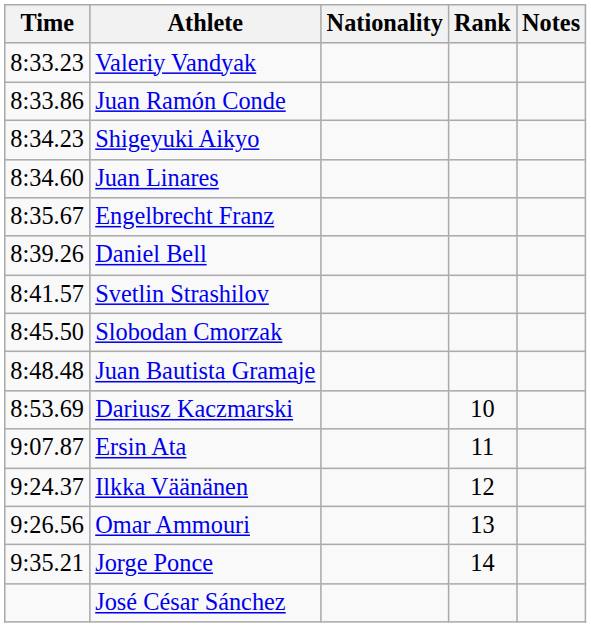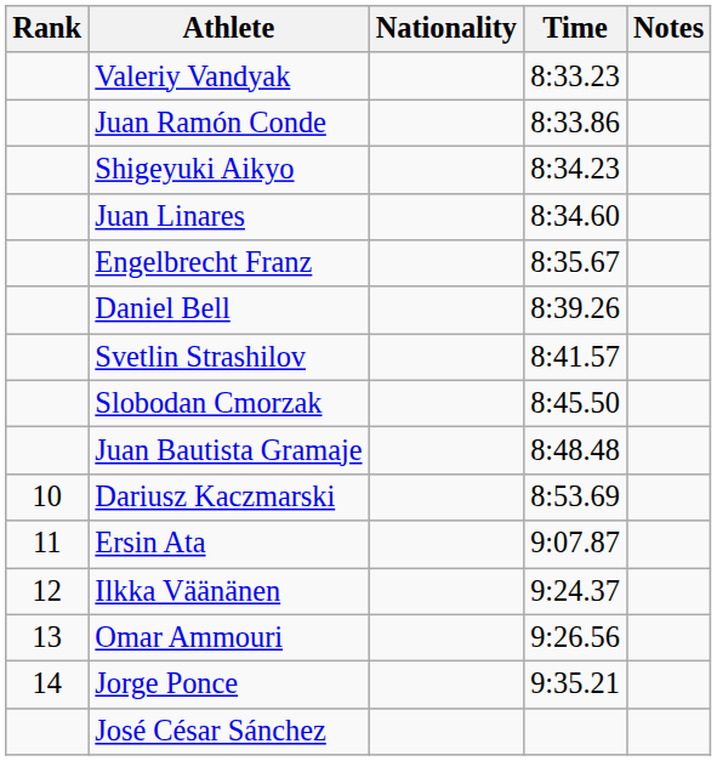 <table class="wikitable sortable" style="text-align:center">
 <tr>
-<th>Time</th>
+<th>Rank</th>
 <th>Athlete</th>
 <th>Nationality</th>
-<th>Rank</th>
+<th>Time</th>
 <th>Notes</th>
 </tr>
 <tr>
-<td>8:33.23</td>
+<td></td>
 <td align=left><a href='#'>Valeriy Vandyak</a></td>
 <td align=left></td>
-<td></td>
+<td>8:33.23</td>
 <td></td>
 </tr>
 <tr>
-<td>8:33.86</td>
+<td></td>
 <td align=left><a href='#'>Juan Ramón Conde</a></td>
 <td align=left></td>
-<td></td>
+<td>8:33.86</td>
 <td></td>
 </tr>
 <tr>
-<td>8:34.23</td>
+<td></td>
 <td align=left><a href='#'>Shigeyuki Aikyo</a></td>
 <td align=left></td>
-<td></td>
+<td>8:34.23</td>
 <td></td>
 </tr>
 <tr>
-<td>8:34.60</td>
+<td></td>
 <td align=left><a href='#'>Juan Linares</a></td>
 <td align=left></td>
-<td></td>
+<td>8:34.60</td>
 <td></td>
 </tr>
 <tr>
-<td>8:35.67</td>
+<td></td>
 <td align=left><a href='#'>Engelbrecht Franz</a></td>
 <td align=left></td>
-<td></td>
+<td>8:35.67</td>
 <td></td>
 </tr>
 <tr>
-<td>8:39.26</td>
+<td></td>
 <td align=left><a href='#'>Daniel Bell</a></td>
 <td align=left></td>
-<td></td>
+<td>8:39.26</td>
 <td></td>
 </tr>
 <tr>
-<td>8:41.57</td>
+<td></td>
 <td align=left><a href='#'>Svetlin Strashilov</a></td>
 <td align=left></td>
-<td></td>
+<td>8:41.57</td>
 <td></td>
 </tr>
 <tr>
-<td>8:45.50</td>
+<td></td>
 <td align=left><a href='#'>Slobodan Cmorzak</a></td>
 <td align=left></td>
-<td></td>
+<td>8:45.50</td>
 <td></td>
 </tr>
 <tr>
-<td>8:48.48</td>
+<td></td>
 <td align=left><a href='#'>Juan Bautista Gramaje</a></td>
 <td align=left></td>
-<td></td>
+<td>8:48.48</td>
 <td></td>
 </tr>
 <tr>
-<td>8:53.69</td>
+<td>10</td>
 <td align=left><a href='#'>Dariusz Kaczmarski</a></td>
 <td align=left></td>
-<td>10</td>
+<td>8:53.69</td>
 <td></td>
 </tr>
 <tr>
-<td>9:07.87</td>
+<td>11</td>
 <td align=left><a href='#'>Ersin Ata</a></td>
 <td align=left></td>
-<td>11</td>
+<td>9:07.87</td>
 <td></td>
 </tr>
 <tr>
-<td>9:24.37</td>
+<td>12</td>
 <td align=left><a href='#'>Ilkka Väänänen</a></td>
 <td align=left></td>
-<td>12</td>
+<td>9:24.37</td>
 <td></td>
 </tr>
 <tr>
-<td>9:26.56</td>
+<td>13</td>
 <td align=left><a href='#'>Omar Ammouri</a></td>
 <td align=left></td>
-<td>13</td>
+<td>9:26.56</td>
 <td></td>
 </tr>
 <tr>
-<td>9:35.21</td>
+<td>14</td>
 <td align=left><a href='#'>Jorge Ponce</a></td>
 <td align=left></td>
-<td>14</td>
+<td>9:35.21</td>
 <td></td>
 </tr>
 <tr>
 <td></td>
 <td align=left><a href='#'>José César Sánchez</a></td>
 <td align=left></td>
 <td></td>
 <td></td>
 </tr>
 </table>
